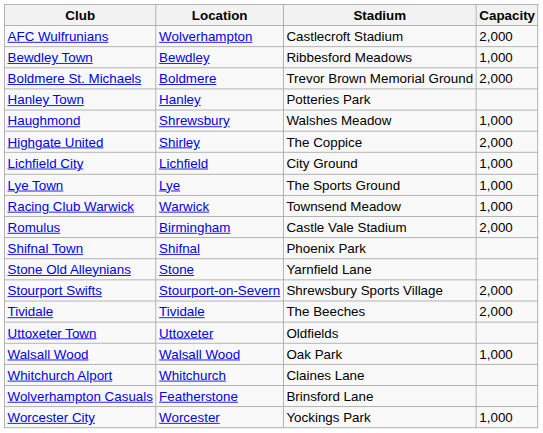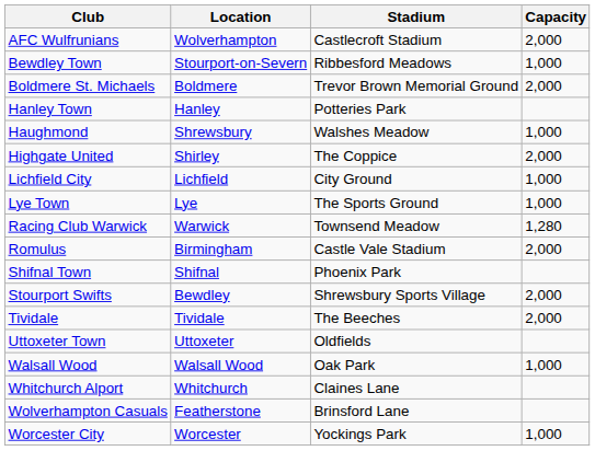 <table class="wikitable sortable" style="font-size:95%">
 <tr>
 <th>Club</th>
 <th>Location</th>
 <th>Stadium</th>
 <th>Capacity</th>
 </tr>
 <tr>
 <td><a href='#'>AFC Wulfrunians</a></td>
 <td><a href='#'>Wolverhampton</a></td>
 <td>Castlecroft Stadium</td>
 <td>2,000</td>
 </tr>
 <tr>
 <td><a href='#'>Bewdley Town</a></td>
-<td><a href='#'>Bewdley</a></td>
+<td><a href='#'>Stourport-on-Severn</a></td>
 <td>Ribbesford Meadows</td>
 <td>1,000</td>
 </tr>
 <tr>
 <td><a href='#'>Boldmere St. Michaels</a></td>
 <td><a href='#'>Boldmere</a></td>
 <td>Trevor Brown Memorial Ground</td>
 <td>2,000</td>
 </tr>
 <tr>
 <td><a href='#'>Hanley Town</a></td>
 <td><a href='#'>Hanley</a></td>
 <td>Potteries Park</td>
 <td></td>
 </tr>
 <tr>
 <td><a href='#'>Haughmond</a></td>
 <td><a href='#'>Shrewsbury</a></td>
 <td>Walshes Meadow</td>
 <td>1,000</td>
 </tr>
 <tr>
 <td><a href='#'>Highgate United</a></td>
 <td><a href='#'>Shirley</a></td>
 <td>The Coppice</td>
 <td>2,000</td>
 </tr>
 <tr>
 <td><a href='#'>Lichfield City</a></td>
 <td><a href='#'>Lichfield</a></td>
 <td>City Ground</td>
 <td>1,000</td>
 </tr>
 <tr>
 <td><a href='#'>Lye Town</a></td>
 <td><a href='#'>Lye</a></td>
 <td>The Sports Ground</td>
 <td>1,000</td>
 </tr>
 <tr>
 <td><a href='#'>Racing Club Warwick</a></td>
 <td><a href='#'>Warwick</a></td>
 <td>Townsend Meadow</td>
-<td>1,000</td>
+<td>1,280</td>
 </tr>
 <tr>
 <td><a href='#'>Romulus</a></td>
 <td><a href='#'>Birmingham</a> </td>
 <td>Castle Vale Stadium</td>
 <td>2,000</td>
 </tr>
 <tr>
 <td><a href='#'>Shifnal Town</a></td>
 <td><a href='#'>Shifnal</a></td>
 <td>Phoenix Park</td>
 <td></td>
 </tr>
 <tr>
-<td><a href='#'>Stone Old Alleynians</a></td>
-<td><a href='#'>Stone</a></td>
-<td>Yarnfield Lane</td>
-<td></td>
-</tr>
-<tr>
 <td><a href='#'>Stourport Swifts</a></td>
-<td><a href='#'>Stourport-on-Severn</a></td>
+<td><a href='#'>Bewdley</a></td>
 <td>Shrewsbury Sports Village</td>
 <td>2,000</td>
 </tr>
 <tr>
 <td><a href='#'>Tividale</a></td>
 <td><a href='#'>Tividale</a></td>
 <td>The Beeches</td>
 <td>2,000</td>
 </tr>
 <tr>
 <td><a href='#'>Uttoxeter Town</a></td>
 <td><a href='#'>Uttoxeter</a></td>
 <td>Oldfields</td>
 <td></td>
 </tr>
 <tr>
 <td><a href='#'>Walsall Wood</a></td>
 <td><a href='#'>Walsall Wood</a></td>
 <td>Oak Park</td>
 <td>1,000</td>
 </tr>
 <tr>
 <td><a href='#'>Whitchurch Alport</a></td>
 <td><a href='#'>Whitchurch</a></td>
 <td>Claines Lane</td>
 <td></td>
 </tr>
 <tr>
 <td><a href='#'>Wolverhampton Casuals</a></td>
 <td><a href='#'>Featherstone</a></td>
 <td>Brinsford Lane</td>
 <td></td>
 </tr>
 <tr>
 <td><a href='#'>Worcester City</a></td>
 <td><a href='#'>Worcester</a></td>
 <td>Yockings Park</td>
 <td>1,000</td>
 </tr>
 </table>
